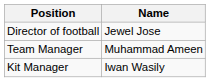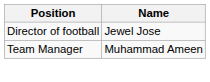 <table class="wikitable">
 <tr>
 <th>Position</th>
 <th>Name</th>
 </tr>
 <tr>
 <td>Director of football</td>
 <td> Jewel Jose</td>
 </tr>
 <tr>
 <td>Team Manager</td>
 <td> Muhammad Ameen</td>
 </tr>
-<tr>
-<td>Kit Manager</td>
-<td> Iwan Wasily</td>
-</tr>
 </table>
